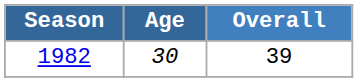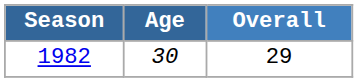 <table class="wikitable" style="font-size:95%; text-align:center; border:grey solid 1px; border-collapse:collapse; background:#ffffff;">
 <tr>
 <th style="background-color:#369; color:white; width:60px;"> Season </th>
 <th style="background-color:#369; color:white; width:40px;"> Age </th>
 <th style="background-color:#4180be; color:white; width:75px;">Overall</th>
 </tr>
 <tr>
 <td><a href='#'>1982</a></td>
 <td><em>30</em></td>
-<td>39</td>
+<td>29</td>
 </tr>
 </table>
